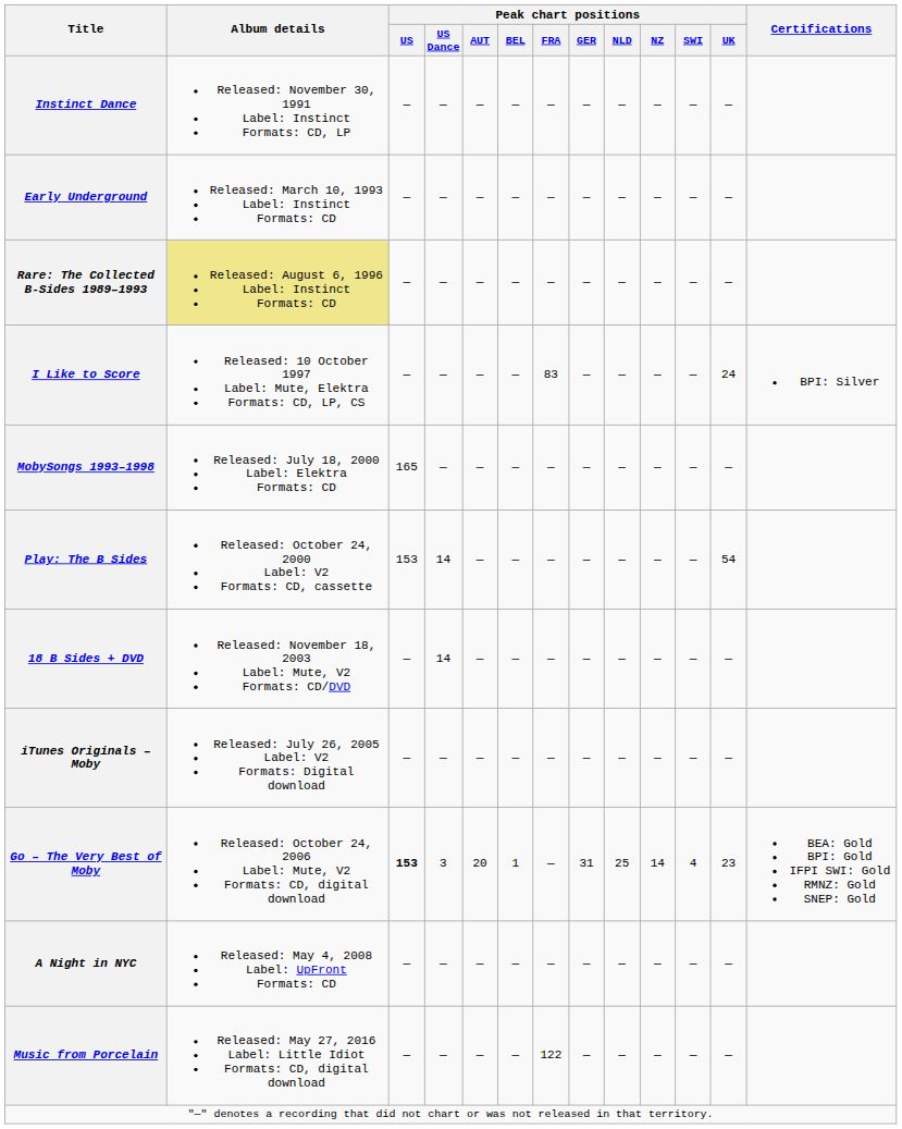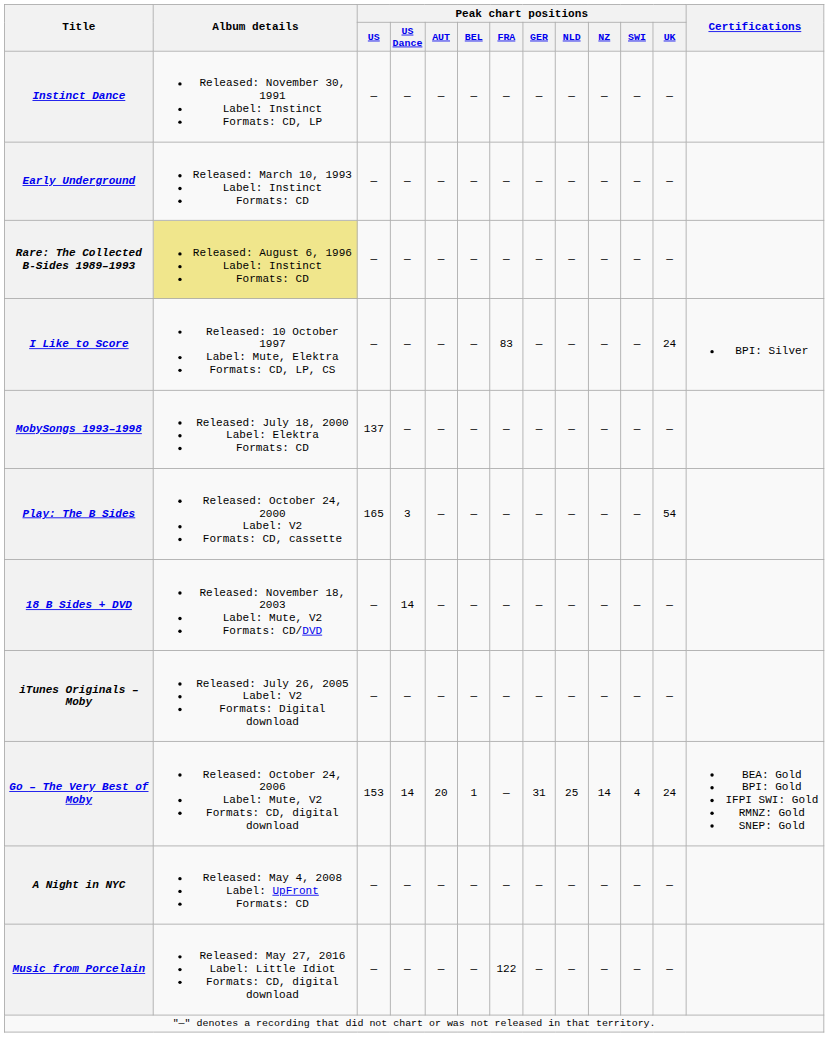 <table class="wikitable plainrowheaders" style="text-align:center;">
 <tr>
 <th scope="col" rowspan="2" style="width:13em;">Title</th>
 <th scope="col" rowspan="2" style="width:18em;">Album details</th>
 <th scope="col" colspan="10">Peak chart positions</th>
 <th scope="col" rowspan="2" style="width:12em;"><a href='#'>Certifications</a></th>
 </tr>
 <tr>
 <th scope="col" style="width:2.8em;font-size:90%;"><a href='#'>US</a><br></th>
 <th scope="col" style="width:2.8em;font-size:90%;"><a href='#'>US<br>Dance</a><br></th>
 <th scope="col" style="width:2.8em;font-size:90%;"><a href='#'>AUT</a><br></th>
 <th scope="col" style="width:2.8em;font-size:90%;"><a href='#'>BEL</a><br></th>
 <th scope="col" style="width:2.8em;font-size:90%;"><a href='#'>FRA</a><br></th>
 <th scope="col" style="width:2.8em;font-size:90%;"><a href='#'>GER</a><br></th>
 <th scope="col" style="width:2.8em;font-size:90%;"><a href='#'>NLD</a><br></th>
 <th scope="col" style="width:2.8em;font-size:90%;"><a href='#'>NZ</a><br></th>
 <th scope="col" style="width:2.8em;font-size:90%;"><a href='#'>SWI</a><br></th>
 <th scope="col" style="width:2.8em;font-size:90%;"><a href='#'>UK</a><br></th>
 </tr>
 <tr>
 <th scope="row"><em><a href='#'>Instinct Dance</a></em></th>
 <td><br><ul><li>Released: November 30, 1991</li><li>Label: Instinct</li><li>Formats: CD, LP</li></ul></td>
 <td>—</td>
 <td>—</td>
 <td>—</td>
 <td>—</td>
 <td>—</td>
 <td>—</td>
 <td>—</td>
 <td>—</td>
 <td>—</td>
 <td>—</td>
 <td></td>
 </tr>
 <tr>
 <th scope="row"><em><a href='#'>Early Underground</a></em></th>
 <td><br><ul><li>Released: March 10, 1993</li><li>Label: Instinct</li><li>Formats: CD</li></ul></td>
 <td>—</td>
 <td>—</td>
 <td>—</td>
 <td>—</td>
 <td>—</td>
 <td>—</td>
 <td>—</td>
 <td>—</td>
 <td>—</td>
 <td>—</td>
 <td></td>
 </tr>
 <tr>
 <th scope="row"><em>Rare: The Collected B-Sides 1989–1993</em></th>
 <td style="background: khaki;"><br><ul><li>Released: August 6, 1996</li><li>Label: Instinct</li><li>Formats: CD</li></ul></td>
 <td>—</td>
 <td>—</td>
 <td>—</td>
 <td>—</td>
 <td>—</td>
 <td>—</td>
 <td>—</td>
 <td>—</td>
 <td>—</td>
 <td>—</td>
 <td></td>
 </tr>
 <tr>
 <th scope="row"><em><a href='#'>I Like to Score</a></em></th>
 <td><br><ul><li>Released: 10 October 1997</li><li>Label: Mute, Elektra</li><li>Formats: CD, LP, CS</li></ul></td>
 <td>—</td>
 <td>—</td>
 <td>—</td>
 <td>—</td>
 <td>83</td>
 <td>—</td>
 <td>—</td>
 <td>—</td>
 <td>—</td>
 <td>24</td>
 <td><br><ul><li>BPI: Silver</li></ul></td>
 </tr>
 <tr>
 <th scope="row"><em><a href='#'>MobySongs 1993–1998</a></em></th>
 <td><br><ul><li>Released: July 18, 2000</li><li>Label: Elektra</li><li>Formats: CD</li></ul></td>
-<td>165</td>
+<td>137</td>
 <td>—</td>
 <td>—</td>
 <td>—</td>
 <td>—</td>
 <td>—</td>
 <td>—</td>
 <td>—</td>
 <td>—</td>
 <td>—</td>
 <td></td>
 </tr>
 <tr>
 <th scope="row"><em><a href='#'>Play: The B Sides</a></em></th>
 <td><br><ul><li>Released: October 24, 2000</li><li>Label: V2</li><li>Formats: CD, cassette</li></ul></td>
-<td>153</td>
-<td>14</td>
+<td>165</td>
+<td>3</td>
 <td>—</td>
 <td>—</td>
 <td>—</td>
 <td>—</td>
 <td>—</td>
 <td>—</td>
 <td>—</td>
 <td>54</td>
 <td></td>
 </tr>
 <tr>
 <th scope="row"><em><a href='#'>18 B Sides + DVD</a></em></th>
 <td><br><ul><li>Released: November 18, 2003</li><li>Label: Mute, V2</li><li>Formats: CD/<a href='#'>DVD</a></li></ul></td>
 <td>—</td>
 <td>14</td>
 <td>—</td>
 <td>—</td>
 <td>—</td>
 <td>—</td>
 <td>—</td>
 <td>—</td>
 <td>—</td>
 <td>—</td>
 <td></td>
 </tr>
 <tr>
 <th scope="row"><em>iTunes Originals – Moby</em></th>
 <td><br><ul><li>Released: July 26, 2005</li><li>Label: V2</li><li>Formats: Digital download</li></ul></td>
 <td>—</td>
 <td>—</td>
 <td>—</td>
 <td>—</td>
 <td>—</td>
 <td>—</td>
 <td>—</td>
 <td>—</td>
 <td>—</td>
 <td>—</td>
 <td></td>
 </tr>
 <tr>
 <th scope="row"><em><a href='#'>Go – The Very Best of Moby</a></em></th>
 <td><br><ul><li>Released: October 24, 2006</li><li>Label: Mute, V2</li><li>Formats: CD, digital download</li></ul></td>
-<td><strong>153</strong></td>
-<td>3</td>
+<td>153</td>
+<td>14</td>
 <td>20</td>
 <td>1</td>
 <td>—</td>
 <td>31</td>
 <td>25</td>
 <td>14</td>
 <td>4</td>
-<td>23</td>
+<td>24</td>
 <td><br><ul><li>BEA: Gold</li><li>BPI: Gold</li><li>IFPI SWI: Gold</li><li>RMNZ: Gold</li><li>SNEP: Gold</li></ul></td>
 </tr>
 <tr>
 <th scope="row"><em>A Night in NYC</em></th>
 <td><br><ul><li>Released: May 4, 2008</li><li>Label: <a href='#'>UpFront</a></li><li>Formats: CD</li></ul></td>
 <td>—</td>
 <td>—</td>
 <td>—</td>
 <td>—</td>
 <td>—</td>
 <td>—</td>
 <td>—</td>
 <td>—</td>
 <td>—</td>
 <td>—</td>
 <td></td>
 </tr>
 <tr>
 <th scope="row"><em><a href='#'>Music from Porcelain</a></em></th>
 <td><br><ul><li>Released: May 27, 2016</li><li>Label: Little Idiot</li><li>Formats: CD, digital download</li></ul></td>
 <td>—</td>
 <td>—</td>
 <td>—</td>
 <td>—</td>
 <td>122</td>
 <td>—</td>
 <td>—</td>
 <td>—</td>
 <td>—</td>
 <td>—</td>
 <td></td>
 </tr>
 <tr>
 <td colspan="14" style="font-size:90%">"—" denotes a recording that did not chart or was not released in that territory.</td>
 </tr>
 </table>
